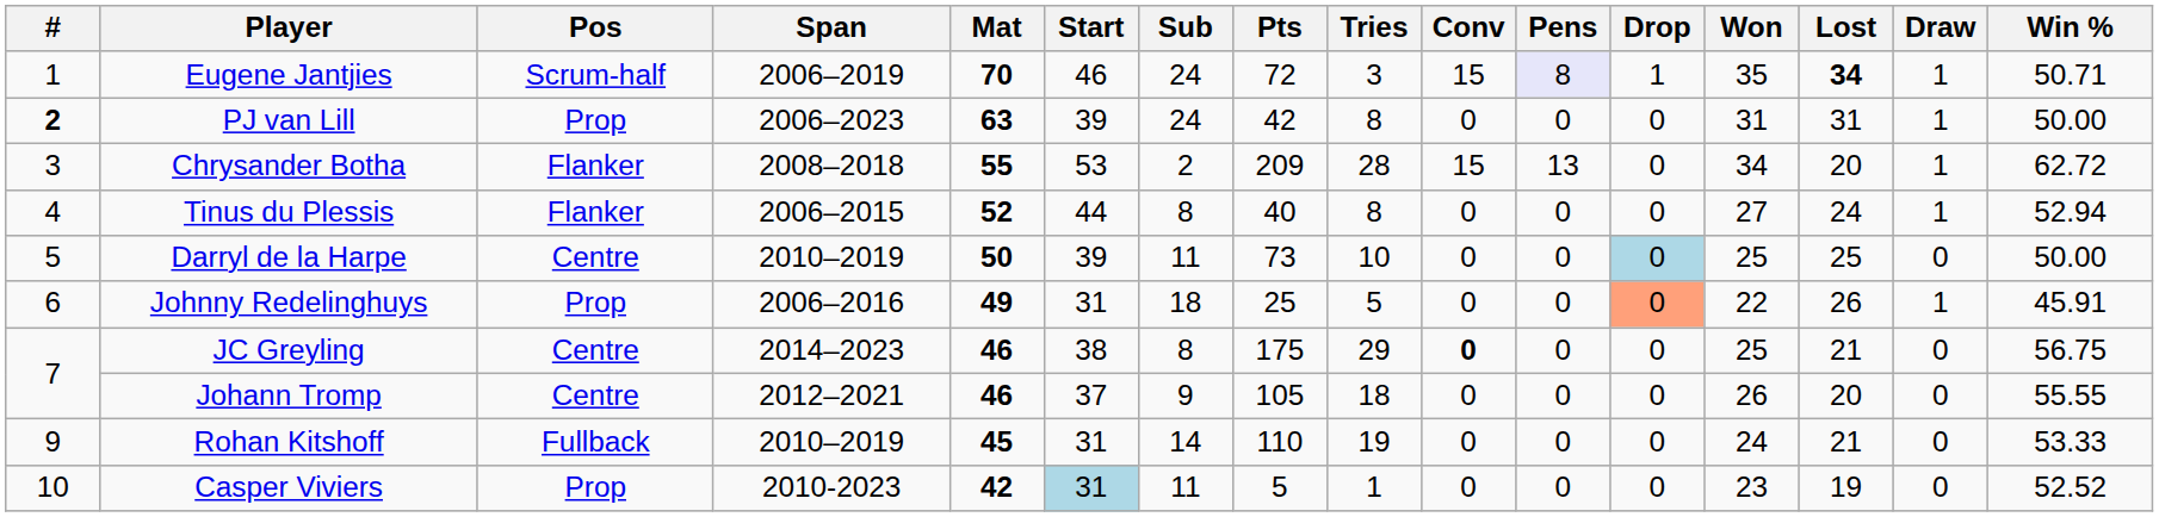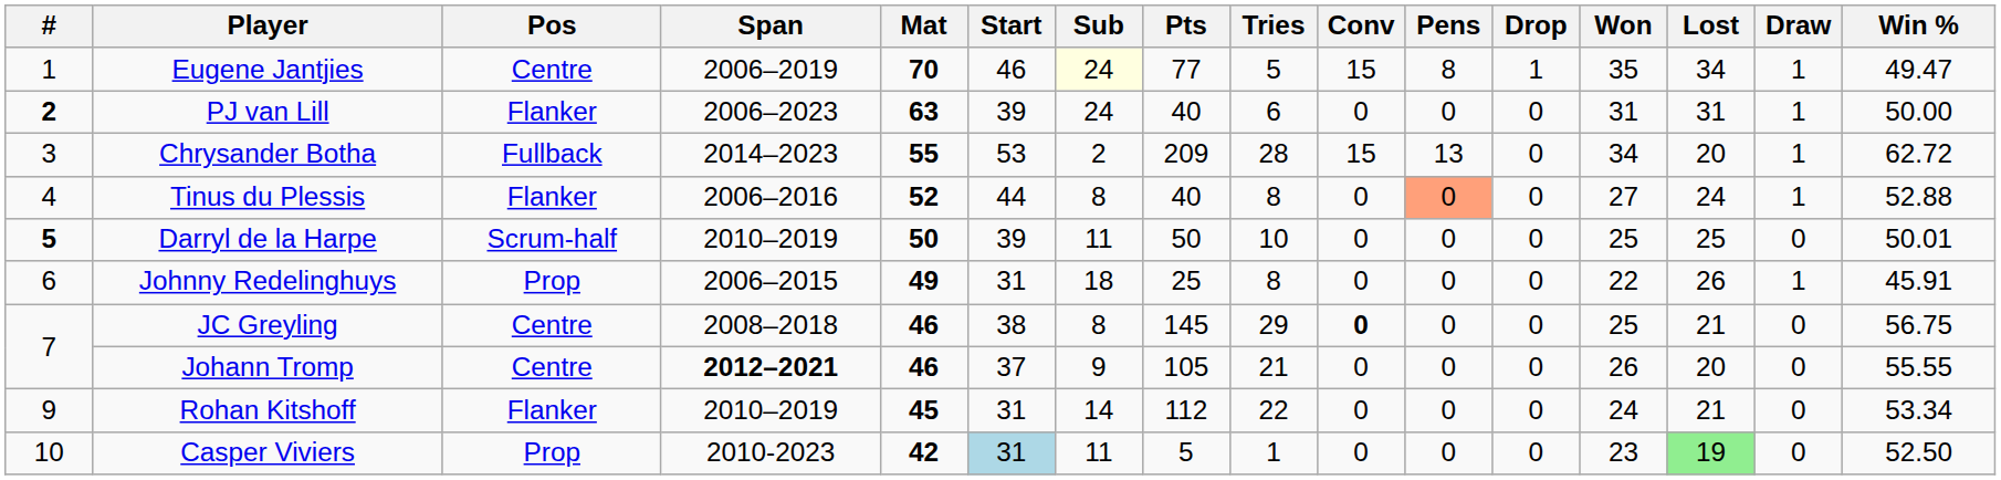 <table class="wikitable" style="text-align:center">
 <tr>
 <th style="width:4%">#</th>
 <th style="width:16%">Player</th>
 <th style="width:10%">Pos</th>
 <th style="width:10%">Span</th>
 <th style="width:4%">Mat</th>
 <th style="width:4%">Start</th>
 <th style="width:4%">Sub</th>
 <th style="width:4%">Pts</th>
 <th style="width:4%">Tries</th>
 <th style="width:4%">Conv</th>
 <th style="width:4%">Pens</th>
 <th style="width:4%">Drop</th>
 <th style="width:4%">Won</th>
 <th style="width:4%">Lost</th>
 <th style="width:4%">Draw</th>
 <th style="width:7%">Win %</th>
 </tr>
 <tr>
 <td>1</td>
 <td><a href='#'>Eugene Jantjies</a></td>
-<td><a href='#'>Scrum-half</a></td>
+<td><a href='#'>Centre</a></td>
 <td>2006–2019</td>
 <td><strong>70</strong></td>
 <td>46</td>
-<td>24</td>
-<td>72</td>
-<td>3</td>
+<td style="background: lightyellow;">24</td>
+<td>77</td>
+<td>5</td>
 <td>15</td>
-<td style="background: lavender;">8</td>
+<td>8</td>
 <td>1</td>
 <td>35</td>
-<td><strong>34</strong></td>
+<td>34</td>
 <td>1</td>
-<td>50.71</td>
+<td>49.47</td>
 </tr>
 <tr>
 <td><strong>2</strong></td>
 <td><a href='#'>PJ van Lill</a></td>
-<td><a href='#'>Prop</a></td>
+<td><a href='#'>Flanker</a></td>
 <td>2006–2023</td>
 <td><strong>63</strong></td>
 <td>39</td>
 <td>24</td>
-<td>42</td>
-<td>8</td>
+<td>40</td>
+<td>6</td>
 <td>0</td>
 <td>0</td>
 <td>0</td>
 <td>31</td>
 <td>31</td>
 <td>1</td>
 <td>50.00</td>
 </tr>
 <tr>
 <td>3</td>
 <td><a href='#'>Chrysander Botha</a></td>
-<td><a href='#'>Flanker</a></td>
-<td>2008–2018</td>
+<td><a href='#'>Fullback</a></td>
+<td>2014–2023</td>
 <td><strong>55</strong></td>
 <td>53</td>
 <td>2</td>
 <td>209</td>
 <td>28</td>
 <td>15</td>
 <td>13</td>
 <td>0</td>
 <td>34</td>
 <td>20</td>
 <td>1</td>
 <td>62.72</td>
 </tr>
 <tr>
 <td>4</td>
 <td><a href='#'>Tinus du Plessis</a></td>
 <td><a href='#'>Flanker</a></td>
-<td>2006–2015</td>
+<td>2006–2016</td>
 <td><strong>52</strong></td>
 <td>44</td>
 <td>8</td>
 <td>40</td>
 <td>8</td>
 <td>0</td>
-<td>0</td>
+<td style="background: lightsalmon;">0</td>
 <td>0</td>
 <td>27</td>
 <td>24</td>
 <td>1</td>
-<td>52.94</td>
+<td>52.88</td>
 </tr>
 <tr>
-<td>5</td>
+<td><strong>5</strong></td>
 <td><a href='#'>Darryl de la Harpe</a></td>
-<td><a href='#'>Centre</a></td>
+<td><a href='#'>Scrum-half</a></td>
 <td>2010–2019</td>
 <td><strong>50</strong></td>
 <td>39</td>
 <td>11</td>
-<td>73</td>
+<td>50</td>
 <td>10</td>
 <td>0</td>
 <td>0</td>
-<td style="background: lightblue;">0</td>
+<td>0</td>
 <td>25</td>
 <td>25</td>
 <td>0</td>
-<td>50.00</td>
+<td>50.01</td>
 </tr>
 <tr>
 <td>6</td>
 <td><a href='#'>Johnny Redelinghuys</a></td>
 <td><a href='#'>Prop</a></td>
-<td>2006–2016</td>
+<td>2006–2015</td>
 <td><strong>49</strong></td>
 <td>31</td>
 <td>18</td>
 <td>25</td>
-<td>5</td>
+<td>8</td>
 <td>0</td>
 <td>0</td>
-<td style="background: lightsalmon;">0</td>
+<td>0</td>
 <td>22</td>
 <td>26</td>
 <td>1</td>
 <td>45.91</td>
 </tr>
 <tr>
 <td rowspan=2>7</td>
 <td><a href='#'>JC Greyling</a></td>
 <td><a href='#'>Centre</a></td>
-<td>2014–2023</td>
+<td>2008–2018</td>
 <td><strong>46</strong></td>
 <td>38</td>
 <td>8</td>
-<td>175</td>
+<td>145</td>
 <td>29</td>
 <td><strong>0</strong></td>
 <td>0</td>
 <td>0</td>
 <td>25</td>
 <td>21</td>
 <td>0</td>
 <td>56.75</td>
 </tr>
 <tr>
 <td><a href='#'>Johann Tromp</a></td>
 <td><a href='#'>Centre</a></td>
-<td>2012–2021</td>
+<td><strong>2012–2021</strong></td>
 <td><strong>46</strong></td>
 <td>37</td>
 <td>9</td>
 <td>105</td>
-<td>18</td>
+<td>21</td>
 <td>0</td>
 <td>0</td>
 <td>0</td>
 <td>26</td>
 <td>20</td>
 <td>0</td>
 <td>55.55</td>
 </tr>
 <tr>
 <td>9</td>
 <td><a href='#'>Rohan Kitshoff</a></td>
-<td><a href='#'>Fullback</a></td>
+<td><a href='#'>Flanker</a></td>
 <td>2010–2019</td>
 <td><strong>45</strong></td>
 <td>31</td>
 <td>14</td>
-<td>110</td>
-<td>19</td>
+<td>112</td>
+<td>22</td>
 <td>0</td>
 <td>0</td>
 <td>0</td>
 <td>24</td>
 <td>21</td>
 <td>0</td>
-<td>53.33</td>
+<td>53.34</td>
 </tr>
 <tr>
 <td>10</td>
 <td><a href='#'>Casper Viviers</a></td>
 <td><a href='#'>Prop</a></td>
 <td>2010-2023</td>
 <td><strong>42</strong></td>
 <td style="background: lightblue;">31</td>
 <td>11</td>
 <td>5</td>
 <td>1</td>
 <td>0</td>
 <td>0</td>
 <td>0</td>
 <td>23</td>
-<td>19</td>
+<td style="background: lightgreen;">19</td>
 <td>0</td>
-<td>52.52</td>
+<td>52.50</td>
 </tr>
 </table>
